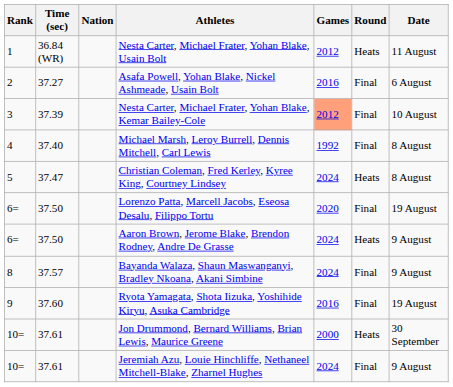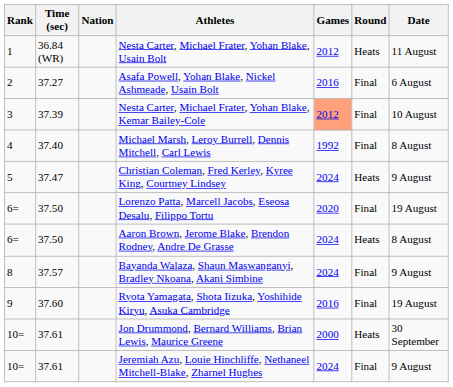 <table class=wikitable style="font-size:95%">
 <tr>
 <th>Rank</th>
 <th>Time (sec)</th>
 <th>Nation</th>
 <th>Athletes</th>
 <th>Games</th>
 <th>Round</th>
 <th>Date</th>
 </tr>
 <tr>
 <td>1</td>
 <td>36.84 (WR)</td>
 <td align=left></td>
 <td><a href='#'>Nesta Carter</a>, <a href='#'>Michael Frater</a>, <a href='#'>Yohan Blake</a>, <a href='#'>Usain Bolt</a></td>
 <td><a href='#'>2012</a></td>
 <td>Heats</td>
 <td>11 August</td>
 </tr>
 <tr>
 <td>2</td>
 <td>37.27</td>
 <td align=left></td>
 <td><a href='#'>Asafa Powell</a>, <a href='#'>Yohan Blake</a>, <a href='#'>Nickel Ashmeade</a>, <a href='#'>Usain Bolt</a></td>
 <td><a href='#'>2016</a></td>
 <td>Final</td>
 <td>6 August</td>
 </tr>
 <tr>
 <td>3</td>
 <td>37.39</td>
 <td align=left></td>
 <td><a href='#'>Nesta Carter</a>, <a href='#'>Michael Frater</a>, <a href='#'>Yohan Blake</a>, <a href='#'>Kemar Bailey-Cole</a></td>
 <td style="background: lightsalmon;"><a href='#'>2012</a></td>
 <td>Final</td>
 <td>10 August</td>
 </tr>
 <tr>
 <td>4</td>
 <td>37.40</td>
 <td align=left></td>
 <td><a href='#'>Michael Marsh</a>, <a href='#'>Leroy Burrell</a>, <a href='#'>Dennis Mitchell</a>, <a href='#'>Carl Lewis</a></td>
 <td><a href='#'>1992</a></td>
 <td>Final</td>
 <td>8 August</td>
 </tr>
 <tr>
 <td>5</td>
 <td>37.47</td>
 <td align=left></td>
 <td><a href='#'>Christian Coleman</a>, <a href='#'>Fred Kerley</a>, <a href='#'>Kyree King</a>, <a href='#'>Courtney Lindsey</a></td>
 <td><a href='#'>2024</a></td>
 <td>Heats</td>
-<td>8 August</td>
+<td>9 August</td>
 </tr>
 <tr>
 <td>6=</td>
 <td>37.50</td>
 <td align=left></td>
 <td><a href='#'>Lorenzo Patta</a>, <a href='#'>Marcell Jacobs</a>, <a href='#'>Eseosa Desalu</a>, <a href='#'>Filippo Tortu</a></td>
 <td><a href='#'>2020</a></td>
 <td>Final</td>
 <td>19 August</td>
 </tr>
 <tr>
 <td>6=</td>
 <td>37.50</td>
 <td align=left></td>
 <td><a href='#'>Aaron Brown</a>, <a href='#'>Jerome Blake</a>, <a href='#'>Brendon Rodney</a>, <a href='#'>Andre De Grasse</a></td>
 <td><a href='#'>2024</a></td>
 <td>Heats</td>
-<td>9 August</td>
+<td>8 August</td>
 </tr>
 <tr>
 <td>8</td>
 <td>37.57</td>
 <td align=left></td>
 <td><a href='#'>Bayanda Walaza</a>, <a href='#'>Shaun Maswanganyi</a>, <a href='#'>Bradley Nkoana</a>, <a href='#'>Akani Simbine</a></td>
 <td><a href='#'>2024</a></td>
 <td>Final</td>
 <td>9 August</td>
 </tr>
 <tr>
 <td>9</td>
 <td>37.60</td>
 <td align=left></td>
 <td><a href='#'>Ryota Yamagata</a>, <a href='#'>Shota Iizuka</a>, <a href='#'>Yoshihide Kiryu</a>, <a href='#'>Asuka Cambridge</a></td>
 <td><a href='#'>2016</a></td>
 <td>Final</td>
 <td>19 August</td>
 </tr>
 <tr>
 <td>10=</td>
 <td>37.61</td>
 <td align=left></td>
 <td><a href='#'>Jon Drummond</a>, <a href='#'>Bernard Williams</a>, <a href='#'>Brian Lewis</a>, <a href='#'>Maurice Greene</a></td>
 <td><a href='#'>2000</a></td>
 <td>Heats</td>
 <td>30 September</td>
 </tr>
 <tr>
 <td>10=</td>
 <td>37.61</td>
 <td align=left></td>
 <td><a href='#'>Jeremiah Azu</a>, <a href='#'>Louie Hinchliffe</a>, <a href='#'>Nethaneel Mitchell-Blake</a>, <a href='#'>Zharnel Hughes</a></td>
 <td><a href='#'>2024</a></td>
 <td>Final</td>
 <td>9 August</td>
 </tr>
 </table>
